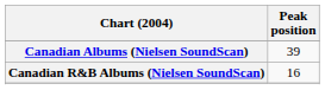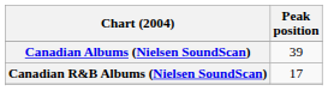 <table class="wikitable sortable plainrowheaders">
 <tr>
 <th scope="col">Chart (2004)</th>
 <th scope="col">Peak<br>position</th>
 </tr>
 <tr>
 </tr>
 <tr>
 </tr>
 <tr>
 <th scope="row"><a href='#'>Canadian Albums</a> (<a href='#'>Nielsen SoundScan</a>)</th>
 <td align="center">39</td>
 </tr>
 <tr>
 <th scope="row">Canadian R&B Albums (<a href='#'>Nielsen SoundScan</a>)</th>
-<td style="text-align:center;">16</td>
+<td style="text-align:center;">17</td>
 </tr>
 <tr>
 </tr>
 <tr>
 </tr>
 <tr>
 </tr>
 <tr>
 </tr>
 <tr>
 </tr>
 <tr>
 </tr>
 <tr>
 </tr>
 <tr>
 </tr>
 </table>
